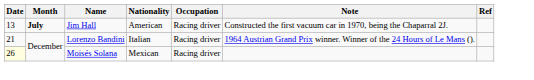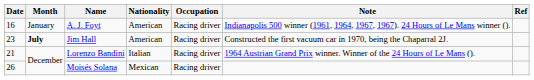 <table class="wikitable" style="font-size:85%;">
 <tr>
 <th>Date</th>
 <th>Month</th>
 <th>Name</th>
 <th>Nationality</th>
 <th>Occupation</th>
 <th>Note</th>
 <th>Ref</th>
 </tr>
 <tr>
-<td>13</td>
+<td>16</td>
+<td>January</td>
+<td><a href='#'>A. J. Foyt</a></td>
+<td>American</td>
+<td>Racing driver</td>
+<td><a href='#'>Indianapolis 500</a> winner (<a href='#'>1961</a>, <a href='#'>1964</a>, <a href='#'>1967</a>, <a href='#'>1967</a>). <a href='#'>24 Hours of Le Mans</a> winner ().</td>
+<td></td>
+</tr>
+<tr>
+<td>23</td>
 <td><strong>July</strong></td>
 <td><a href='#'>Jim Hall</a></td>
 <td>American</td>
 <td>Racing driver</td>
 <td>Constructed the first vacuum car in 1970, being the Chaparral 2J.</td>
 <td></td>
 </tr>
 <tr>
 <td>21</td>
 <td rowspan=2>December</td>
 <td><a href='#'>Lorenzo Bandini</a></td>
 <td>Italian</td>
 <td>Racing driver</td>
 <td><a href='#'>1964 Austrian Grand Prix</a> winner. Winner of the <a href='#'>24 Hours of Le Mans</a> ().</td>
 <td></td>
 </tr>
 <tr>
-<td style="background: lightyellow;">26</td>
+<td>26</td>
 <td><a href='#'>Moisés Solana</a></td>
 <td>Mexican</td>
 <td>Racing driver</td>
 <td></td>
 <td></td>
 </tr>
 </table>
